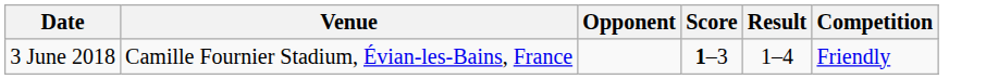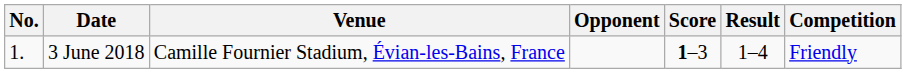 <table class="wikitable" style="font-size:100%;">
 <tr>
+<th>No.</th>
 <th>Date</th>
 <th>Venue</th>
 <th>Opponent</th>
 <th>Score</th>
 <th>Result</th>
 <th>Competition</th>
 </tr>
 <tr>
+<td>1.</td>
 <td>3 June 2018</td>
 <td>Camille Fournier Stadium, <a href='#'>Évian-les-Bains</a>, <a href='#'>France</a></td>
 <td></td>
 <td align=center><strong>1</strong>–3</td>
 <td align=center>1–4</td>
 <td><a href='#'>Friendly</a></td>
 </tr>
 </table>
